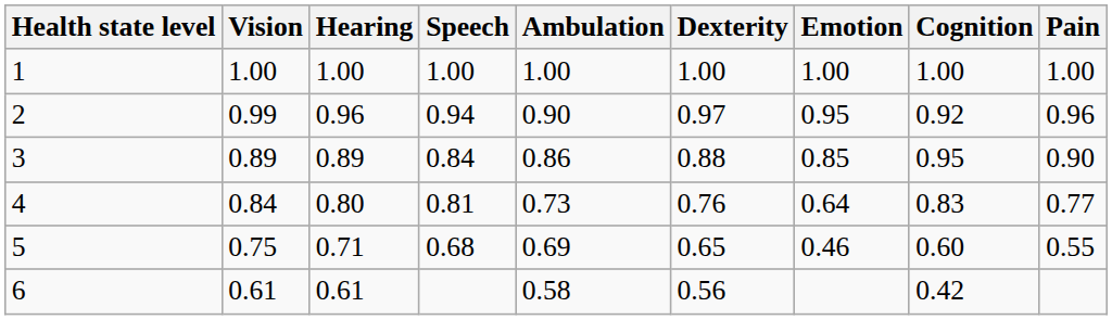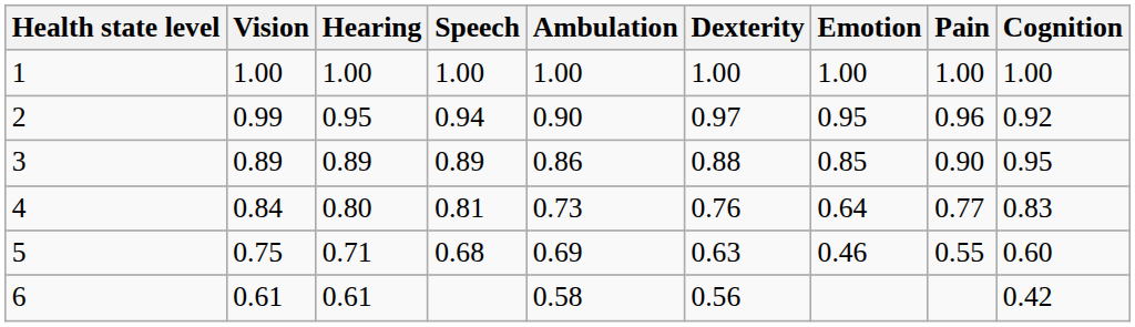 <table class="wikitable">
 <tr>
 <th>Health state level</th>
 <th>Vision</th>
 <th>Hearing</th>
 <th>Speech</th>
 <th>Ambulation</th>
 <th>Dexterity</th>
 <th>Emotion</th>
+<th>Pain</th>
 <th>Cognition</th>
-<th>Pain</th>
 </tr>
 <tr>
 <td>1</td>
 <td>1.00</td>
 <td>1.00</td>
 <td>1.00</td>
 <td>1.00</td>
 <td>1.00</td>
 <td>1.00</td>
 <td>1.00</td>
 <td>1.00</td>
 </tr>
 <tr>
 <td>2</td>
 <td>0.99</td>
-<td>0.96</td>
+<td>0.95</td>
 <td>0.94</td>
 <td>0.90</td>
 <td>0.97</td>
 <td>0.95</td>
+<td>0.96</td>
 <td>0.92</td>
-<td>0.96</td>
 </tr>
 <tr>
 <td>3</td>
 <td>0.89</td>
 <td>0.89</td>
-<td>0.84</td>
+<td>0.89</td>
 <td>0.86</td>
 <td>0.88</td>
 <td>0.85</td>
+<td>0.90</td>
 <td>0.95</td>
-<td>0.90</td>
 </tr>
 <tr>
 <td>4</td>
 <td>0.84</td>
 <td>0.80</td>
 <td>0.81</td>
 <td>0.73</td>
 <td>0.76</td>
 <td>0.64</td>
+<td>0.77</td>
 <td>0.83</td>
-<td>0.77</td>
 </tr>
 <tr>
 <td>5</td>
 <td>0.75</td>
 <td>0.71</td>
 <td>0.68</td>
 <td>0.69</td>
-<td>0.65</td>
+<td>0.63</td>
 <td>0.46</td>
+<td>0.55</td>
 <td>0.60</td>
-<td>0.55</td>
 </tr>
 <tr>
 <td>6</td>
 <td>0.61</td>
 <td>0.61</td>
 <td></td>
 <td>0.58</td>
 <td>0.56</td>
 <td></td>
+<td></td>
 <td>0.42</td>
-<td></td>
 </tr>
 </table>
